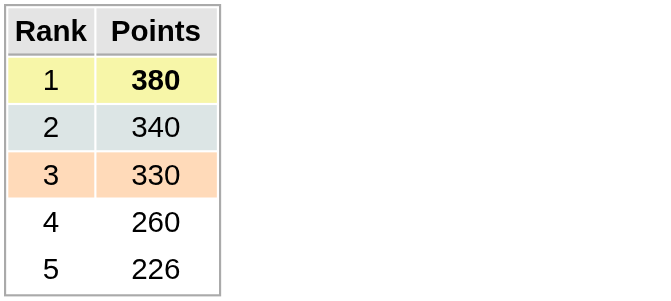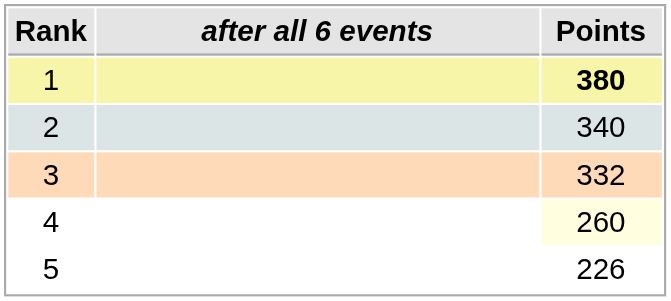 <table cellspacing="1" cellpadding="3" style="border:1px solid #AAAAAA;font-size:86%">
 <tr style="background-color: #E4E4E4;">
 <th style="border-bottom:1px solid #AAAAAA; width: 10px;">Rank</th>
+<th style="border-bottom:1px solid #AAAAAA; width: 200px;"><em>after all 6 events</em></th>
 <th style="border-bottom:1px solid #AAAAAA; width: 50px;">Points</th>
 </tr>
 <tr style="background:#f7f6a8;">
 <td align=center>1</td>
+<td><strong></strong></td>
 <td align=center><strong>380</strong></td>
 </tr>
 <tr style="background:#dce5e5;">
 <td align=center>2</td>
+<td></td>
 <td align=center>340</td>
 </tr>
 <tr style="background:#ffdab9;">
 <td align=center>3</td>
-<td align=center>330</td>
+<td></td>
+<td align=center>332</td>
 </tr>
 <tr>
 <td align=center>4</td>
-<td align=center>260</td>
+<td></td>
+<td align=center style="background: lightyellow;">260</td>
 </tr>
 <tr>
 <td align=center>5</td>
+<td></td>
 <td align=center>226</td>
 </tr>
 </table>
